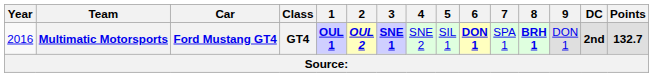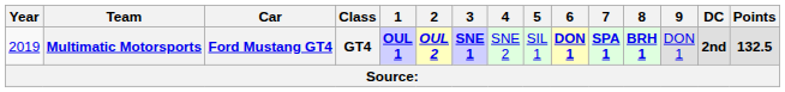 <table class="wikitable" style="text-align:center; font-size:85%">
 <tr>
 <th>Year</th>
 <th>Team</th>
 <th>Car</th>
 <th>Class</th>
 <th>1</th>
 <th>2</th>
 <th>3</th>
 <th>4</th>
 <th>5</th>
 <th>6</th>
 <th>7</th>
 <th>8</th>
 <th>9</th>
 <th>DC</th>
 <th>Points</th>
 </tr>
 <tr>
-<td><a href='#'>2016</a></td>
+<td><a href='#'>2019</a></td>
 <th nowrap><a href='#'>Multimatic Motorsports</a></th>
 <th nowrap><a href='#'>Ford Mustang GT4</a></th>
 <th>GT4</th>
 <td style="background:#CFCFFF;"><strong><a href='#'>OUL<br>1</a></strong><br></td>
 <td style="background:#FFFFBF;"><strong><em><a href='#'>OUL<br>2</a></em></strong><br></td>
 <td style="background:#CFCFFF;"><strong><a href='#'>SNE<br>1</a></strong><br></td>
 <td style="background:#DFFFDF;"><a href='#'>SNE<br>2</a><br></td>
 <td style="background:#DFFFDF;"><a href='#'>SIL<br>1</a><br></td>
 <td style="background:#FFFFBF;"><strong><a href='#'>DON<br>1</a></strong><br></td>
-<td style="background:#DFFFDF;"><a href='#'>SPA<br>1</a><br></td>
+<td style="background:#DFFFDF;"><strong><a href='#'>SPA<br>1</a><br></strong></td>
 <td style="background:#DFFFDF;"><strong><a href='#'>BRH<br>1</a><br></strong></td>
 <td style="background:#DFDFDF;"><a href='#'>DON<br>1</a><br></td>
 <th style="background:#DFDFDF;">2nd</th>
-<th style="background:#DFDFDF;">132.7</th>
+<th style="background:#DFDFDF;">132.5</th>
 </tr>
 <tr>
 <th colspan="15">Source:</th>
 </tr>
 </table>
